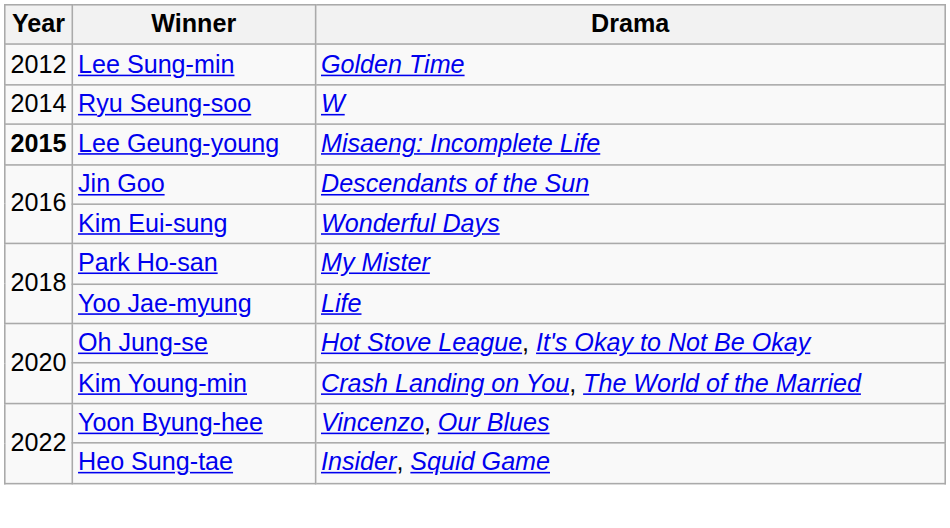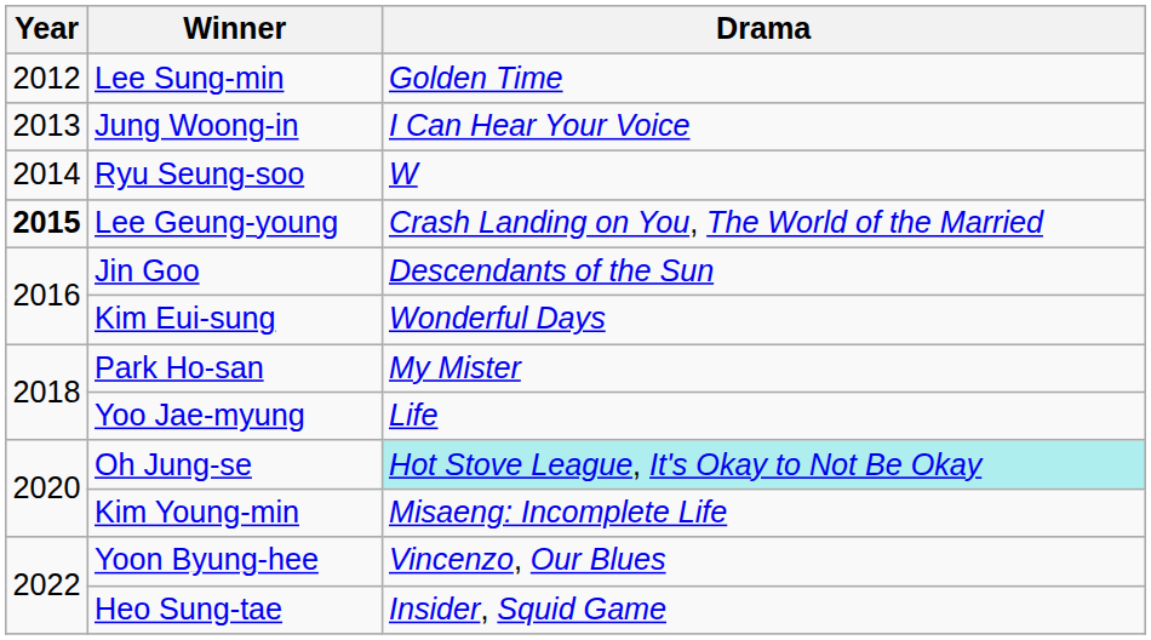 <table class="wikitable" style="width:600px">
 <tr>
 <th width=10>Year</th>
 <th>Winner</th>
 <th>Drama</th>
 </tr>
 <tr>
 <td>2012</td>
 <td><a href='#'>Lee Sung-min</a></td>
 <td><em><a href='#'>Golden Time</a></em></td>
 </tr>
 <tr>
+<td>2013</td>
+<td><a href='#'>Jung Woong-in</a></td>
+<td><em><a href='#'>I Can Hear Your Voice</a></em></td>
+</tr>
+<tr>
 <td>2014</td>
 <td><a href='#'>Ryu Seung-soo</a></td>
 <td><em><a href='#'>W</a></em></td>
 </tr>
 <tr>
 <td><strong>2015</strong></td>
 <td><a href='#'>Lee Geung-young</a></td>
-<td><em><a href='#'>Misaeng: Incomplete Life</a></em></td>
+<td><em><a href='#'>Crash Landing on You</a></em>, <em><a href='#'>The World of the Married</a></em></td>
 </tr>
 <tr>
 <td rowspan=2>2016</td>
 <td><a href='#'>Jin Goo</a></td>
 <td><em><a href='#'>Descendants of the Sun</a></em></td>
 </tr>
 <tr>
 <td><a href='#'>Kim Eui-sung</a></td>
 <td><em><a href='#'>Wonderful Days</a></em></td>
 </tr>
 <tr>
 <td rowspan=2>2018</td>
 <td><a href='#'>Park Ho-san</a></td>
 <td><em><a href='#'>My Mister</a></em></td>
 </tr>
 <tr>
 <td><a href='#'>Yoo Jae-myung</a></td>
 <td><em><a href='#'>Life</a></em></td>
 </tr>
 <tr>
 <td rowspan=2>2020</td>
 <td><a href='#'>Oh Jung-se</a></td>
-<td><em><a href='#'>Hot Stove League</a></em>, <em> <a href='#'>It's Okay to Not Be Okay</a></em></td>
+<td style="background: paleturquoise;"><em><a href='#'>Hot Stove League</a></em>, <em> <a href='#'>It's Okay to Not Be Okay</a></em></td>
 </tr>
 <tr>
 <td><a href='#'>Kim Young-min</a></td>
-<td><em><a href='#'>Crash Landing on You</a></em>, <em><a href='#'>The World of the Married</a></em></td>
+<td><em><a href='#'>Misaeng: Incomplete Life</a></em></td>
 </tr>
 <tr>
 <td rowspan=2>2022</td>
 <td><a href='#'>Yoon Byung-hee</a></td>
 <td><em><a href='#'>Vincenzo</a></em>,  <em><a href='#'>Our Blues</a></em></td>
 </tr>
 <tr>
 <td><a href='#'>Heo Sung-tae</a></td>
 <td><em><a href='#'>Insider</a></em>, <em><a href='#'>Squid Game</a></em></td>
 </tr>
 </table>
